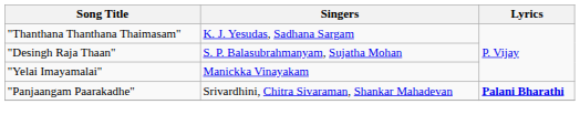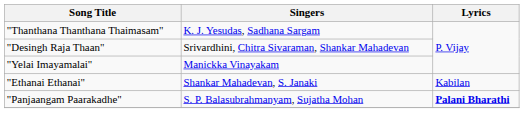 <table class="wikitable" style="width:60%;">
 <tr>
 <th>Song Title</th>
 <th>Singers</th>
 <th>Lyrics</th>
 </tr>
 <tr>
 <td>"Thanthana Thanthana Thaimasam"</td>
 <td><a href='#'>K. J. Yesudas</a>, <a href='#'>Sadhana Sargam</a></td>
 <td rowspan=3><a href='#'>P. Vijay</a></td>
 </tr>
 <tr>
 <td>"Desingh Raja Thaan"</td>
-<td><a href='#'>S. P. Balasubrahmanyam</a>, <a href='#'>Sujatha Mohan</a></td>
+<td>Srivardhini, <a href='#'>Chitra Sivaraman</a>, <a href='#'>Shankar Mahadevan</a></td>
 </tr>
 <tr>
 <td>"Yelai Imayamalai"</td>
 <td><a href='#'>Manickka Vinayakam</a></td>
 </tr>
 <tr>
+<td>"Ethanai Ethanai"</td>
+<td><a href='#'>Shankar Mahadevan</a>, <a href='#'>S. Janaki</a></td>
+<td><a href='#'>Kabilan</a></td>
+</tr>
+<tr>
 <td>"Panjaangam Paarakadhe"</td>
-<td>Srivardhini, <a href='#'>Chitra Sivaraman</a>, <a href='#'>Shankar Mahadevan</a></td>
+<td><a href='#'>S. P. Balasubrahmanyam</a>, <a href='#'>Sujatha Mohan</a></td>
 <td><strong><a href='#'>Palani Bharathi</a></strong></td>
 </tr>
 <tr>
 </tr>
 </table>
